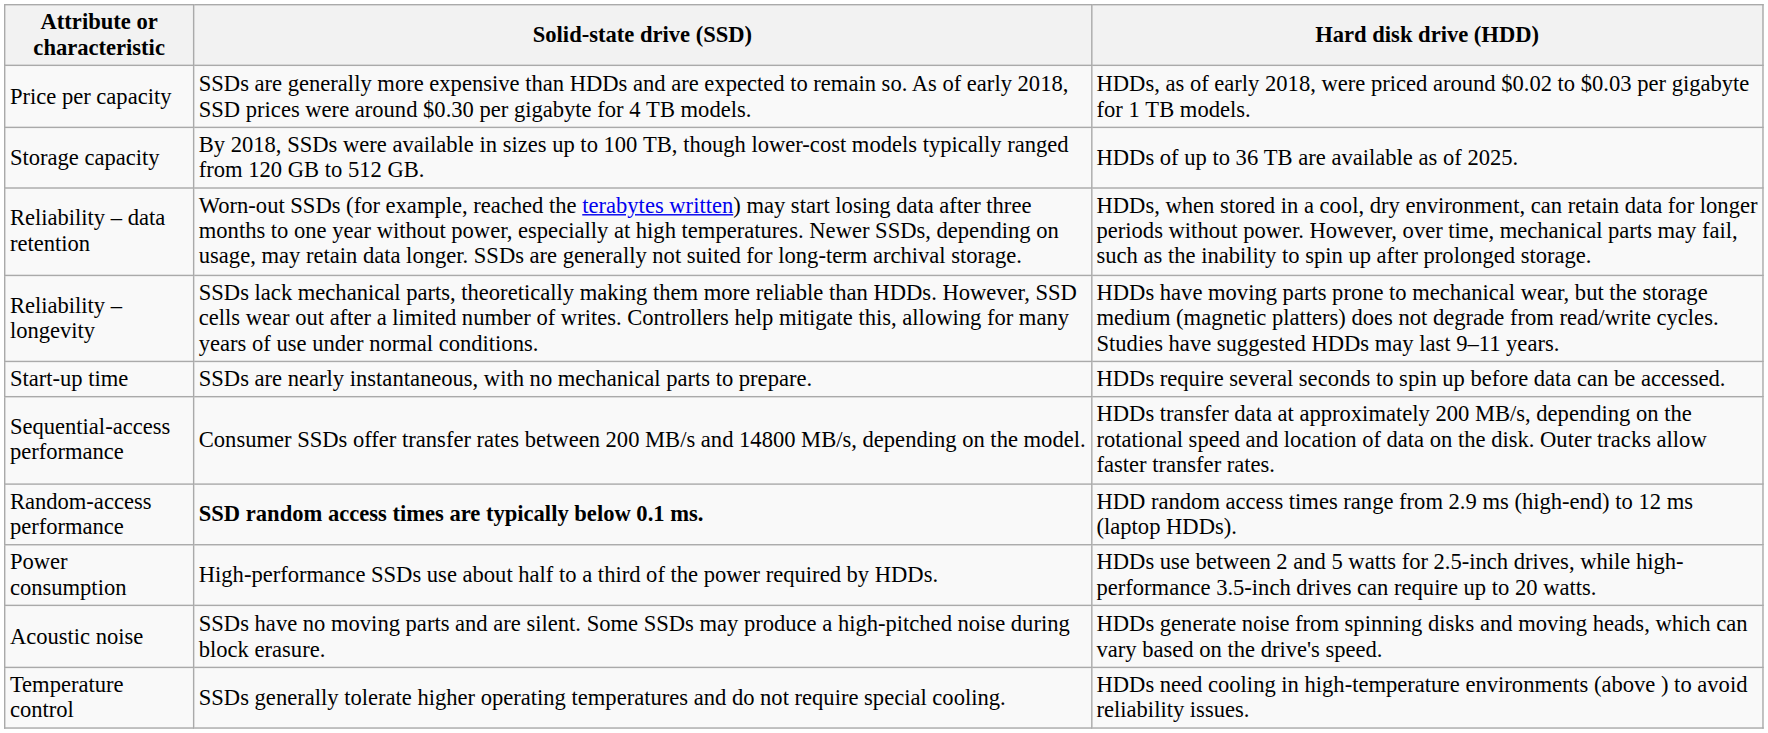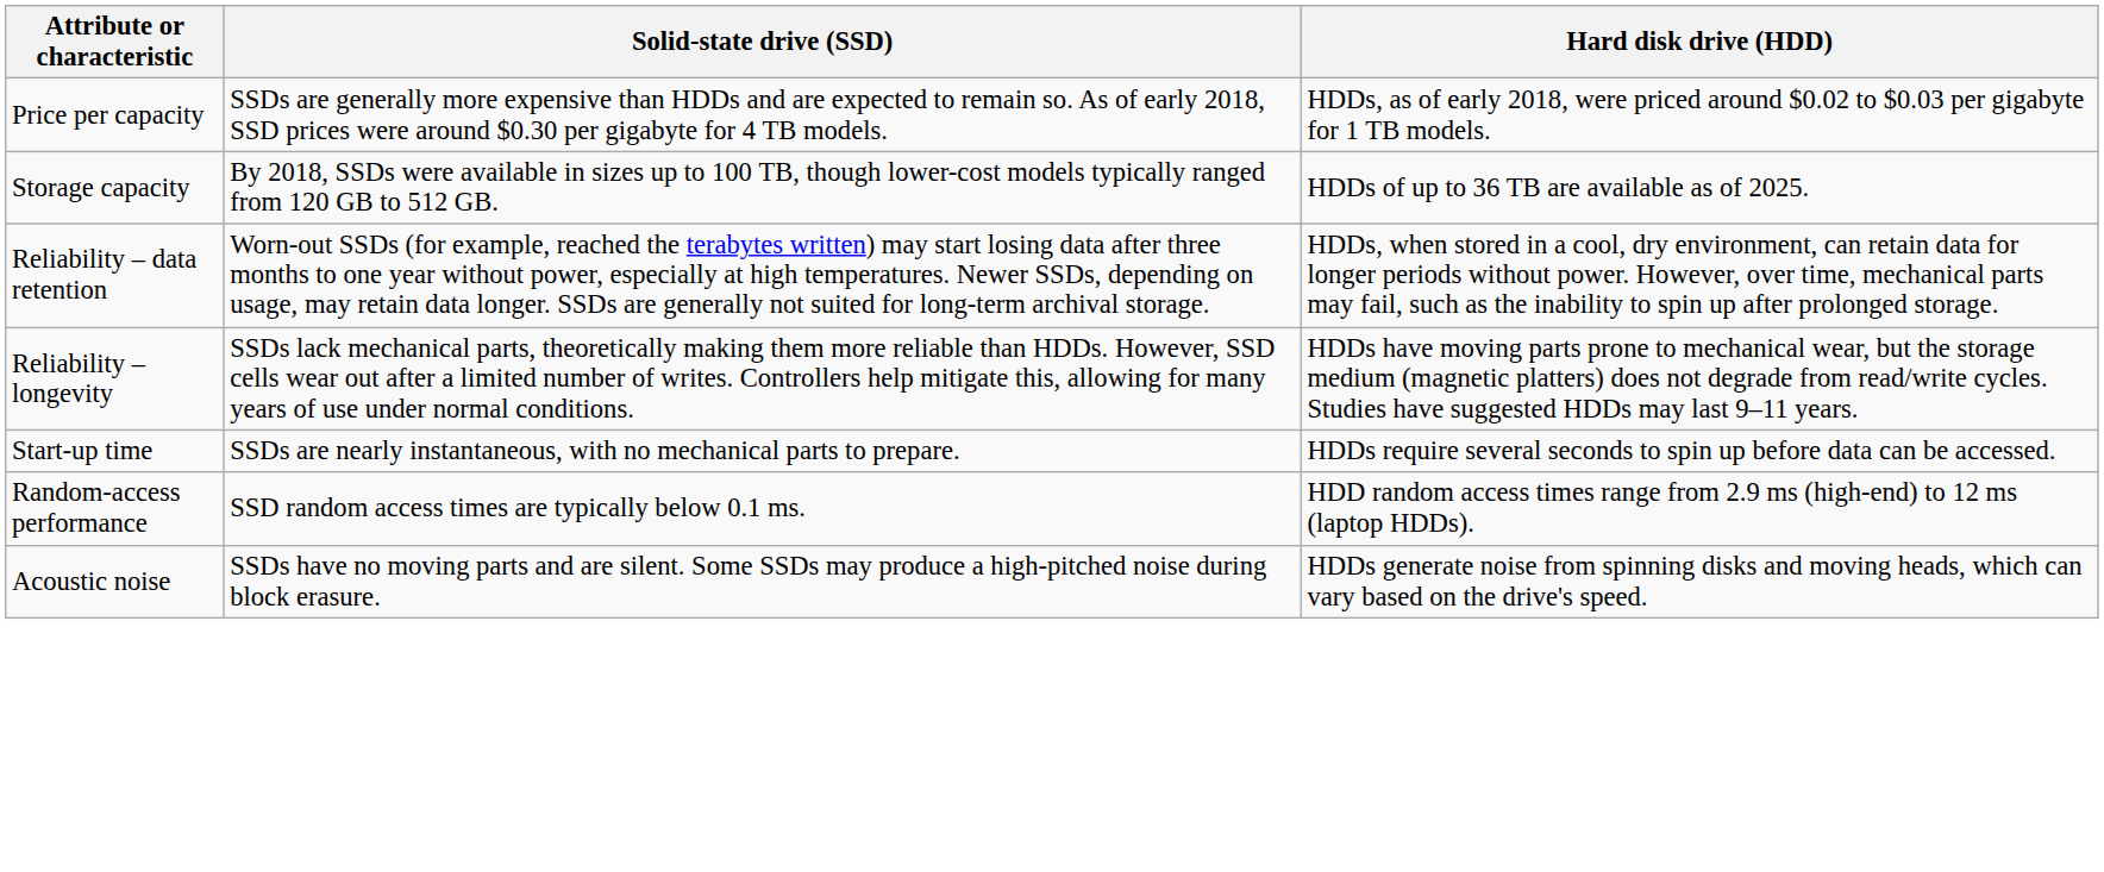 <table class="wikitable">
 <tr>
 <th>Attribute or characteristic</th>
 <th>Solid-state drive (SSD)</th>
 <th>Hard disk drive (HDD)</th>
 </tr>
 <tr>
 <td>Price per capacity</td>
 <td>SSDs are generally more expensive than HDDs and are expected to remain so. As of early 2018, SSD prices were around $0.30 per gigabyte for 4 TB models.</td>
 <td>HDDs, as of early 2018, were priced around $0.02 to $0.03 per gigabyte for 1 TB models.</td>
 </tr>
 <tr>
 <td>Storage capacity</td>
 <td>By 2018, SSDs were available in sizes up to 100 TB, though lower-cost models typically ranged from 120 GB to 512 GB.</td>
 <td>HDDs of up to 36 TB are available as of 2025.</td>
 </tr>
 <tr>
 <td>Reliability – data retention</td>
 <td>Worn-out SSDs (for example, reached the <a href='#'>terabytes written</a>) may start losing data after three months to one year without power, especially at high temperatures. Newer SSDs, depending on usage, may retain data longer. SSDs are generally not suited for long-term archival storage.</td>
 <td>HDDs, when stored in a cool, dry environment, can retain data for longer periods without power. However, over time, mechanical parts may fail, such as the inability to spin up after prolonged storage.</td>
 </tr>
 <tr>
 <td>Reliability – longevity</td>
 <td>SSDs lack mechanical parts, theoretically making them more reliable than HDDs. However, SSD cells wear out after a limited number of writes. Controllers help mitigate this, allowing for many years of use under normal conditions.</td>
 <td>HDDs have moving parts prone to mechanical wear, but the storage medium (magnetic platters) does not degrade from read/write cycles. Studies have suggested HDDs may last 9–11 years.</td>
 </tr>
 <tr>
 <td>Start-up time</td>
 <td>SSDs are nearly instantaneous, with no mechanical parts to prepare.</td>
 <td>HDDs require several seconds to spin up before data can be accessed.</td>
 </tr>
 <tr>
-<td>Sequential-access performance</td>
-<td>Consumer SSDs offer transfer rates between 200 MB/s and 14800 MB/s, depending on the model.</td>
-<td>HDDs transfer data at approximately 200 MB/s, depending on the rotational speed and location of data on the disk. Outer tracks allow faster transfer rates.</td>
-</tr>
-<tr>
 <td>Random-access performance</td>
-<td><strong>SSD random access times are typically below 0.1 ms.</strong></td>
+<td>SSD random access times are typically below 0.1 ms.</td>
 <td>HDD random access times range from 2.9 ms (high-end) to 12 ms (laptop HDDs).</td>
-</tr>
-<tr>
-<td>Power consumption</td>
-<td>High-performance SSDs use about half to a third of the power required by HDDs.</td>
-<td>HDDs use between 2 and 5 watts for 2.5-inch drives, while high-performance 3.5-inch drives can require up to 20 watts.</td>
 </tr>
 <tr>
 <td>Acoustic noise</td>
 <td>SSDs have no moving parts and are silent. Some SSDs may produce a high-pitched noise during block erasure.</td>
 <td>HDDs generate noise from spinning disks and moving heads, which can vary based on the drive's speed.</td>
 </tr>
-<tr>
-<td>Temperature control</td>
-<td>SSDs generally tolerate higher operating temperatures and do not require special cooling.</td>
-<td>HDDs need cooling in high-temperature environments (above ) to avoid reliability issues.</td>
-</tr>
 </table>
